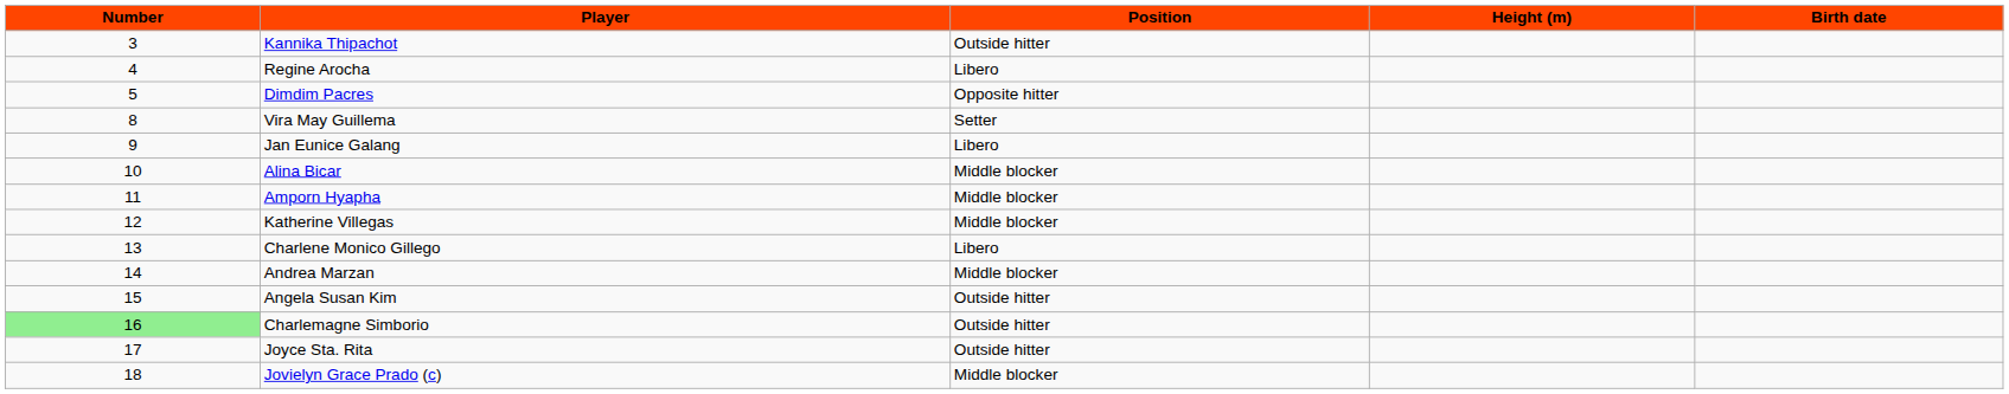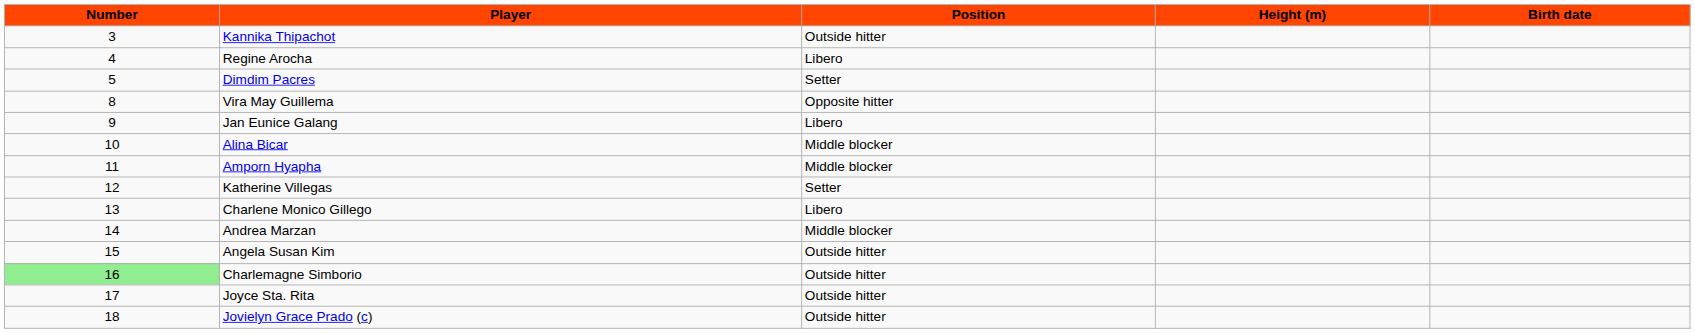 <table class="wikitable" style="width:100%;">
 <tr>
 <th style="background: #FF4500; color:black">Number</th>
 <th style="background: #FF4500; color:black">Player</th>
 <th style="background: #FF4500; color:black">Position</th>
 <th style="background: #FF4500; color:black">Height (m)</th>
 <th style="background: #FF4500; color:black">Birth date</th>
 </tr>
 <tr>
 <td align=center>3</td>
 <td> <a href='#'>Kannika Thipachot</a></td>
 <td>Outside hitter</td>
 <td align=center></td>
 <td></td>
 </tr>
 <tr>
 <td align=center>4</td>
 <td> Regine Arocha</td>
 <td>Libero</td>
 <td align=center></td>
 <td></td>
 </tr>
 <tr>
 <td align=center>5</td>
 <td> <a href='#'>Dimdim Pacres</a></td>
-<td>Opposite hitter</td>
+<td>Setter</td>
 <td align=center></td>
 <td></td>
 </tr>
 <tr>
 <td align=center>8</td>
 <td> Vira May Guillema</td>
-<td>Setter</td>
+<td>Opposite hitter</td>
 <td align=center></td>
 <td></td>
 </tr>
 <tr>
 <td align=center>9</td>
 <td> Jan Eunice Galang</td>
 <td>Libero</td>
 <td align=center></td>
 <td></td>
 </tr>
 <tr>
 <td align=center>10</td>
 <td> <a href='#'>Alina Bicar</a></td>
 <td>Middle blocker</td>
 <td align=center></td>
 <td></td>
 </tr>
 <tr>
 <td align=center>11</td>
 <td> <a href='#'>Amporn Hyapha</a></td>
 <td>Middle blocker</td>
 <td align=center></td>
 <td></td>
 </tr>
 <tr>
 <td align=center>12</td>
 <td> Katherine Villegas</td>
-<td>Middle blocker</td>
+<td>Setter</td>
 <td align=center></td>
 <td></td>
 </tr>
 <tr>
 <td align=center>13</td>
 <td> Charlene Monico Gillego</td>
 <td>Libero</td>
 <td align=center></td>
 <td></td>
 </tr>
 <tr>
 <td align=center>14</td>
 <td> Andrea Marzan</td>
 <td>Middle blocker</td>
 <td align=center></td>
 <td></td>
 </tr>
 <tr>
 <td align=center>15</td>
 <td> Angela Susan Kim</td>
 <td>Outside hitter</td>
 <td align=center></td>
 <td></td>
 </tr>
 <tr>
 <td align=center style="background: lightgreen;">16</td>
 <td> Charlemagne Simborio</td>
 <td>Outside hitter</td>
 <td align=center></td>
 <td></td>
 </tr>
 <tr>
 <td align=center>17</td>
 <td> Joyce Sta. Rita</td>
 <td>Outside hitter</td>
 <td align=center></td>
 <td></td>
 </tr>
 <tr>
 <td align=center>18</td>
 <td> <a href='#'>Jovielyn Grace Prado</a> (<a href='#'>c</a>)</td>
-<td>Middle blocker</td>
+<td>Outside hitter</td>
 <td align=center></td>
 <td></td>
 </tr>
 </table>
